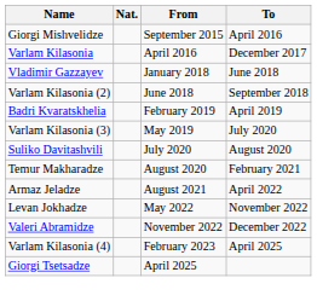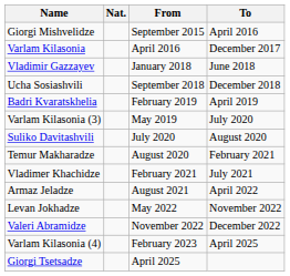 <table class="wikitable sortable" style="text-align: left; font-size: 100%;">
 <tr>
 <th>Name</th>
 <th>Nat.</th>
 <th>From</th>
 <th>To</th>
 </tr>
 <tr>
 <td>Giorgi Mishvelidze</td>
 <td></td>
 <td>September 2015</td>
 <td>April 2016</td>
 </tr>
 <tr>
 <td><a href='#'>Varlam Kilasonia</a></td>
 <td></td>
 <td>April 2016</td>
 <td>December 2017</td>
 </tr>
 <tr>
 <td><a href='#'>Vladimir Gazzayev</a></td>
 <td></td>
 <td>January 2018</td>
 <td>June 2018</td>
 </tr>
 <tr>
-<td>Varlam Kilasonia (2)</td>
+<td>Ucha Sosiashvili</td>
 <td></td>
-<td>June 2018</td>
 <td>September 2018</td>
+<td>December 2018</td>
 </tr>
 <tr>
 <td><a href='#'>Badri Kvaratskhelia</a></td>
 <td></td>
 <td>February 2019</td>
 <td>April 2019</td>
 </tr>
 <tr>
 <td>Varlam Kilasonia (3)</td>
 <td></td>
 <td>May 2019</td>
 <td>July 2020</td>
 </tr>
 <tr>
 <td><a href='#'>Suliko Davitashvili</a></td>
 <td></td>
 <td>July 2020</td>
 <td>August 2020</td>
 </tr>
 <tr>
 <td>Temur Makharadze</td>
 <td></td>
 <td>August 2020</td>
 <td>February 2021</td>
+</tr>
+<tr>
+<td>Vladimer Khachidze</td>
+<td></td>
+<td>February 2021</td>
+<td>July 2021</td>
 </tr>
 <tr>
 <td>Armaz Jeladze</td>
 <td></td>
 <td>August 2021</td>
 <td>April 2022</td>
 </tr>
 <tr>
 <td>Levan Jokhadze</td>
 <td></td>
 <td>May 2022</td>
 <td>November 2022</td>
 </tr>
 <tr>
 <td><a href='#'>Valeri Abramidze</a></td>
 <td></td>
 <td>November 2022</td>
 <td>December 2022</td>
 </tr>
 <tr>
 <td>Varlam Kilasonia (4)</td>
 <td></td>
 <td>February 2023</td>
 <td>April 2025</td>
 </tr>
 <tr>
 <td><a href='#'>Giorgi Tsetsadze</a></td>
 <td></td>
 <td>April 2025</td>
 <td></td>
 </tr>
 </table>
